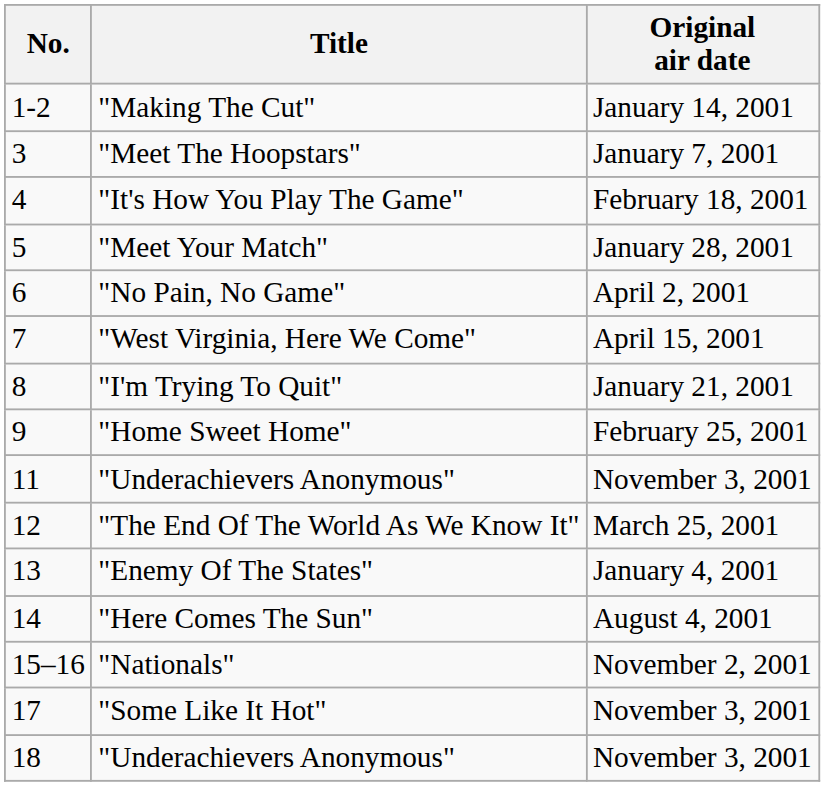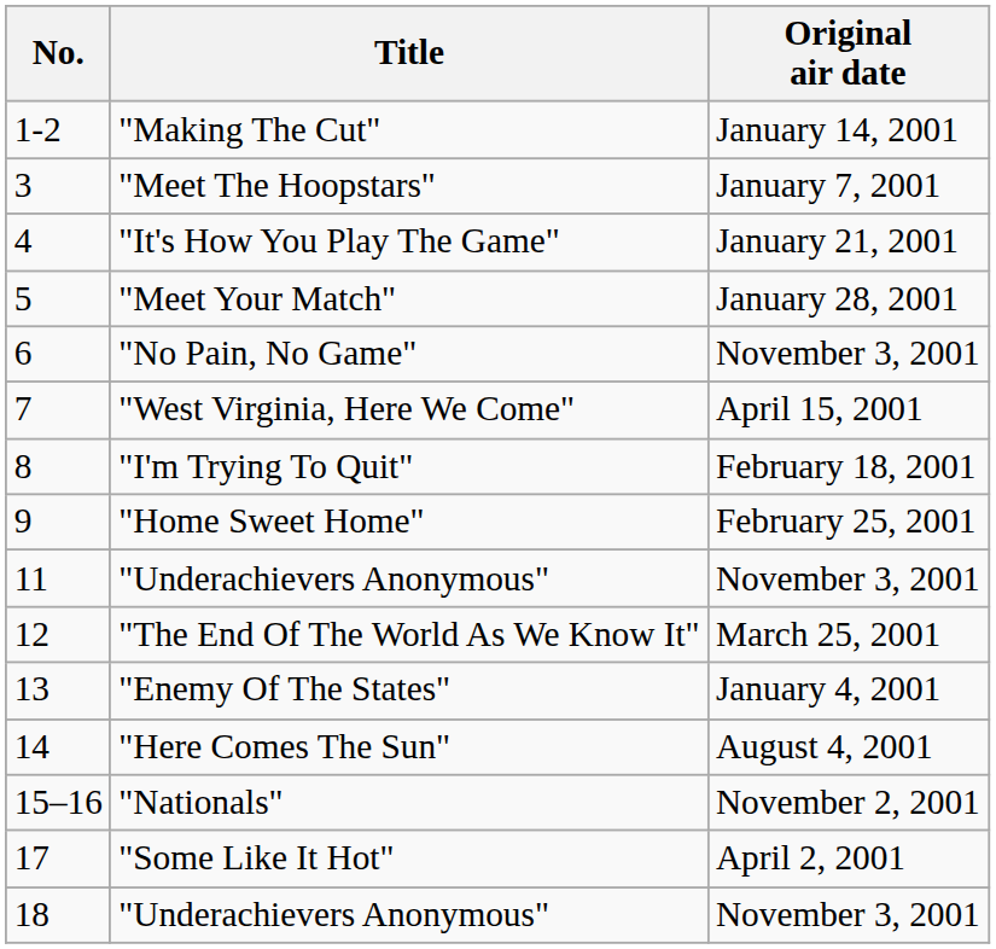 <table class="wikitable sortable">
 <tr>
 <th>No.</th>
 <th>Title</th>
 <th>Original<br>air date</th>
 </tr>
 <tr>
 <td>1-2</td>
 <td>"Making The Cut"</td>
 <td>January 14, 2001</td>
 </tr>
 <tr>
 <td>3</td>
 <td>"Meet The Hoopstars"</td>
 <td>January 7, 2001</td>
 </tr>
 <tr>
 <td>4</td>
 <td>"It's How You Play The Game"</td>
-<td>February 18, 2001</td>
+<td>January 21, 2001</td>
 </tr>
 <tr>
 <td>5</td>
 <td>"Meet Your Match"</td>
 <td>January 28, 2001</td>
 </tr>
 <tr>
 <td>6</td>
 <td>"No Pain, No Game"</td>
-<td>April 2, 2001</td>
+<td>November 3, 2001</td>
 </tr>
 <tr>
 <td>7</td>
 <td>"West Virginia, Here We Come"</td>
 <td>April 15, 2001</td>
 </tr>
 <tr>
 <td>8</td>
 <td>"I'm Trying To Quit"</td>
-<td>January 21, 2001</td>
+<td>February 18, 2001</td>
 </tr>
 <tr>
 <td>9</td>
 <td>"Home Sweet Home"</td>
 <td>February 25, 2001</td>
 </tr>
 <tr>
 <td>11</td>
 <td>"Underachievers Anonymous"</td>
 <td>November 3, 2001</td>
 </tr>
 <tr>
 <td>12</td>
 <td>"The End Of The World As We Know It"</td>
 <td>March 25, 2001</td>
 </tr>
 <tr>
 <td>13</td>
 <td>"Enemy Of The States"</td>
 <td>January 4, 2001</td>
 </tr>
 <tr>
 <td>14</td>
 <td>"Here Comes The Sun"</td>
 <td>August 4, 2001</td>
 </tr>
 <tr>
 <td>15–16</td>
 <td>"Nationals"</td>
 <td>November 2, 2001</td>
 </tr>
 <tr>
 <td>17</td>
 <td>"Some Like It Hot"</td>
-<td>November 3, 2001</td>
+<td>April 2, 2001</td>
 </tr>
 <tr>
 <td>18</td>
 <td>"Underachievers Anonymous"</td>
 <td>November 3, 2001</td>
 </tr>
 </table>
